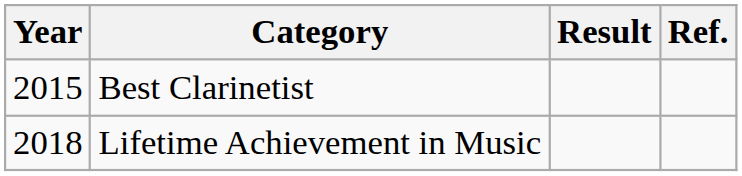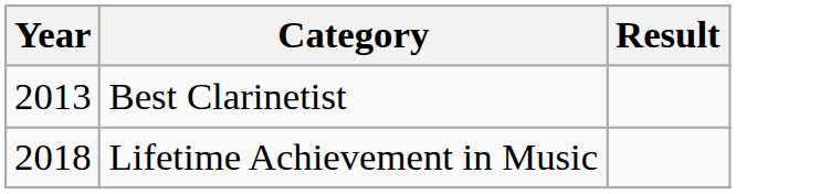 <table class="wikitable">
 <tr>
 <th>Year</th>
 <th>Category</th>
 <th>Result</th>
-<th>Ref.</th>
 </tr>
 <tr>
-<td>2015</td>
+<td>2013</td>
 <td>Best Clarinetist</td>
-<td></td>
 <td></td>
 </tr>
 <tr>
 <td>2018</td>
 <td>Lifetime Achievement in Music</td>
 <td></td>
-<td></td>
 </tr>
 </table>
